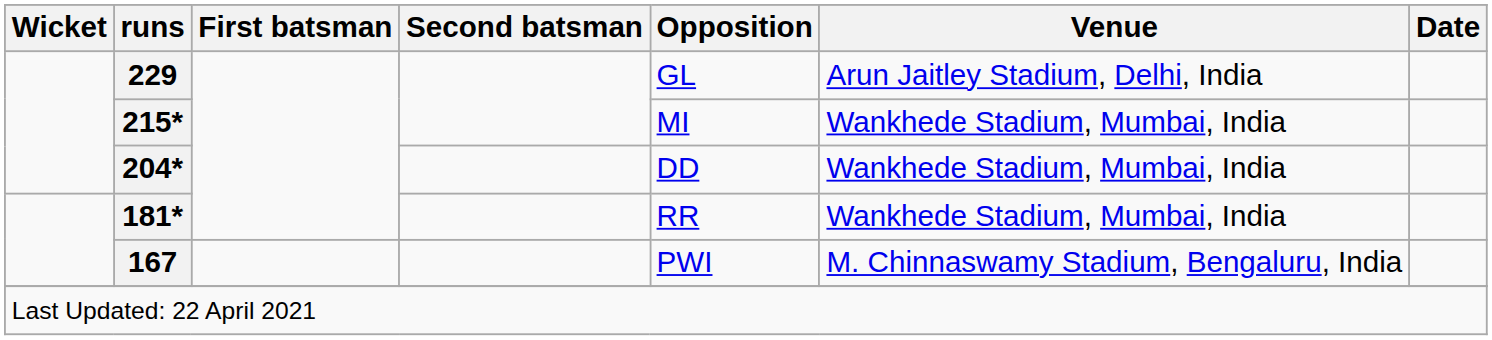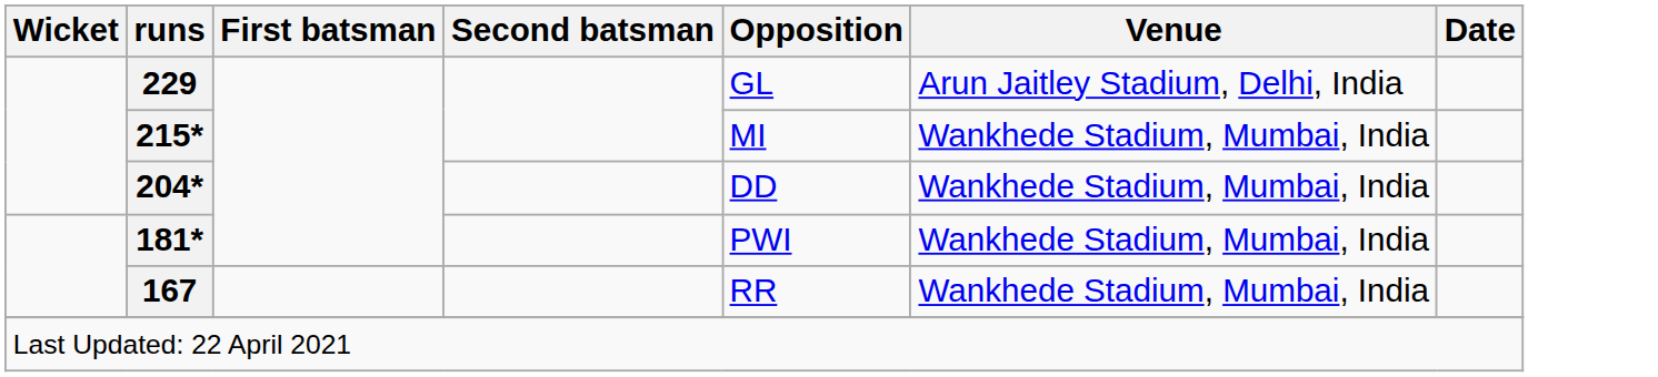 <table class="wikitable">
 <tr>
 <th>Wicket</th>
 <th>runs</th>
 <th>First batsman</th>
 <th>Second batsman</th>
 <th>Opposition</th>
 <th>Venue</th>
 <th>Date</th>
 </tr>
 <tr>
 <td align=center rowspan=3></td>
 <th scope=row style=text-align:center;>229</th>
 <td rowspan=4></td>
 <td rowspan=2></td>
 <td><a href='#'>GL</a></td>
 <td><a href='#'>Arun Jaitley Stadium</a>, <a href='#'>Delhi</a>, India</td>
 <td></td>
 </tr>
 <tr>
 <th scope=row style=text-align:center;>215*</th>
 <td><a href='#'>MI</a></td>
 <td><a href='#'>Wankhede Stadium</a>, <a href='#'>Mumbai</a>, India</td>
 <td></td>
 </tr>
 <tr>
 <th scope=row style=text-align:center;>204*</th>
 <td></td>
 <td><a href='#'>DD</a></td>
 <td><a href='#'>Wankhede Stadium</a>, <a href='#'>Mumbai</a>, India</td>
 <td></td>
 </tr>
 <tr>
 <td scope=row style=text-align:center; rowspan=2></td>
 <th scope=row style=text-align:center;>181*</th>
 <td></td>
-<td><a href='#'>RR</a></td>
+<td><a href='#'>PWI</a></td>
 <td><a href='#'>Wankhede Stadium</a>, <a href='#'>Mumbai</a>, India</td>
 <td></td>
 </tr>
 <tr>
 <th scope=row style=text-align:center;>167</th>
 <td></td>
 <td></td>
-<td><a href='#'>PWI</a></td>
-<td><a href='#'>M. Chinnaswamy Stadium</a>, <a href='#'>Bengaluru</a>, India</td>
+<td><a href='#'>RR</a></td>
+<td><a href='#'>Wankhede Stadium</a>, <a href='#'>Mumbai</a>, India</td>
 <td></td>
 </tr>
 <tr>
 </tr>
 <tr class=sortbottom>
 <td colspan=7><small>Last Updated: 22 April 2021</small></td>
 </tr>
 </table>
